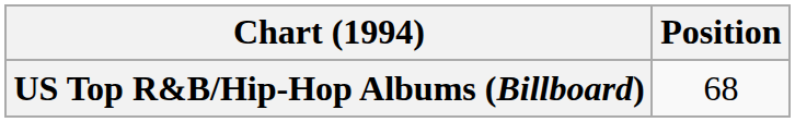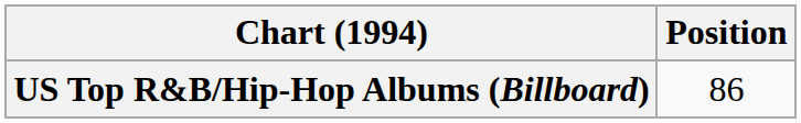 <table class="wikitable plainrowheaders" style="text-align:center">
 <tr>
 <th scope="col">Chart (1994)</th>
 <th scope="col">Position</th>
 </tr>
 <tr>
 <th scope="row">US Top R&B/Hip-Hop Albums (<em>Billboard</em>)</th>
-<td>68</td>
+<td>86</td>
 </tr>
 </table>
